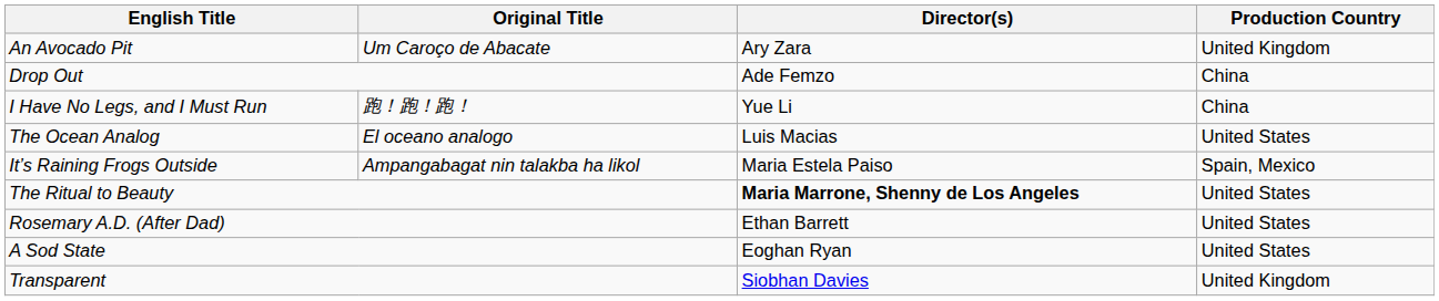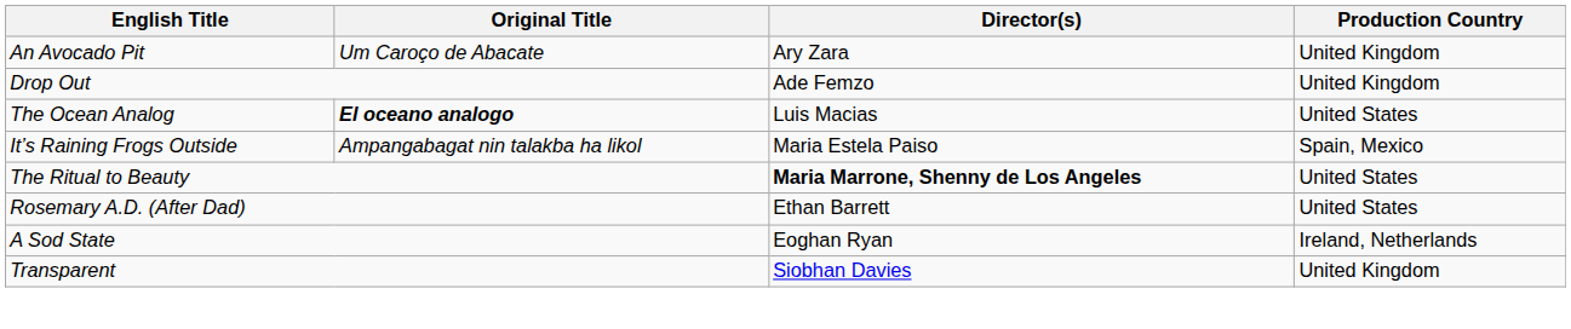 <table class="sortable wikitable" style="width:100%; margin-bottom:4px">
 <tr>
 <th>English Title</th>
 <th>Original Title</th>
 <th>Director(s)</th>
 <th>Production Country</th>
 </tr>
 <tr>
 <td><em>An Avocado Pit</em></td>
 <td><em>Um Caroço de Abacate</em></td>
 <td>Ary Zara</td>
 <td>United Kingdom</td>
 </tr>
 <tr>
 <td colspan="2"><em>Drop Out</em></td>
 <td>Ade Femzo</td>
-<td>China</td>
-</tr>
-<tr>
-<td><em>I Have No Legs, and I Must Run</em></td>
-<td><em>跑！跑！跑！</em></td>
-<td>Yue Li</td>
-<td>China</td>
+<td>United Kingdom</td>
 </tr>
 <tr>
 <td><em>The Ocean Analog</em></td>
-<td><em>El oceano analogo</em></td>
+<td><strong><em>El oceano analogo</em></strong></td>
 <td>Luis Macias</td>
 <td>United States</td>
 </tr>
 <tr>
 <td><em>It’s Raining Frogs Outside</em></td>
 <td><em>Ampangabagat nin talakba ha likol</em></td>
 <td>Maria Estela Paiso</td>
 <td>Spain, Mexico</td>
 </tr>
 <tr>
 <td colspan="2"><em>The Ritual to Beauty</em></td>
 <td><strong>Maria Marrone, Shenny de Los Angeles</strong></td>
 <td>United States</td>
 </tr>
 <tr>
 <td colspan="2"><em>Rosemary A.D. (After Dad)</em></td>
 <td>Ethan Barrett</td>
 <td>United States</td>
 </tr>
 <tr>
 <td colspan="2"><em>A Sod State</em></td>
 <td>Eoghan Ryan</td>
-<td>United States</td>
+<td>Ireland, Netherlands</td>
 </tr>
 <tr>
 <td colspan="2"><em>Transparent</em></td>
 <td><a href='#'>Siobhan Davies</a></td>
 <td>United Kingdom</td>
 </tr>
 </table>
